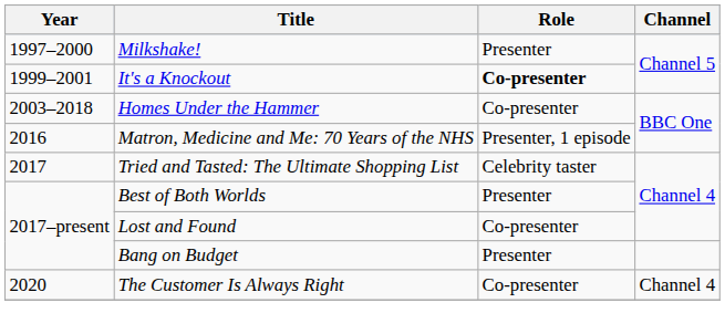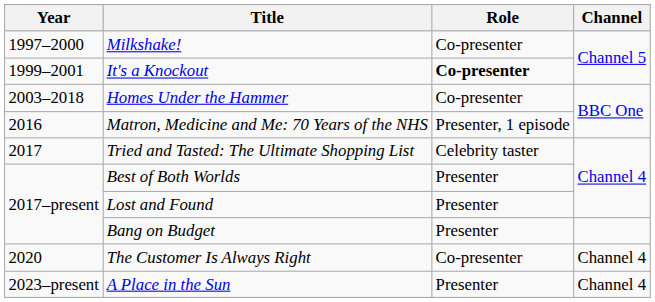 <table class="wikitable">
 <tr style="background:#b0c4de; text-align:center;">
 <th>Year</th>
 <th>Title</th>
 <th>Role</th>
 <th>Channel</th>
 </tr>
 <tr>
 <td>1997–2000</td>
 <td><em><a href='#'>Milkshake!</a></em></td>
-<td>Presenter</td>
+<td>Co-presenter</td>
 <td rowspan=2><a href='#'>Channel 5</a></td>
 </tr>
 <tr>
 <td>1999–2001</td>
 <td><em><a href='#'>It's a Knockout</a></em></td>
 <td><strong>Co-presenter</strong></td>
 </tr>
 <tr>
 <td>2003–2018</td>
 <td><em><a href='#'>Homes Under the Hammer</a></em></td>
 <td>Co-presenter</td>
 <td rowspan=2><a href='#'>BBC One</a></td>
 </tr>
 <tr>
 <td>2016</td>
 <td><em>Matron, Medicine and Me: 70 Years of the NHS</em></td>
 <td>Presenter, 1 episode</td>
 </tr>
 <tr>
 <td>2017</td>
 <td><em>Tried and Tasted: The Ultimate Shopping List</em></td>
 <td>Celebrity taster</td>
 <td rowspan=3><a href='#'>Channel 4</a></td>
 </tr>
 <tr>
 <td rowspan=3>2017–present</td>
 <td><em>Best of Both Worlds</em></td>
 <td>Presenter</td>
 </tr>
 <tr>
 <td><em>Lost and Found</em></td>
-<td>Co-presenter</td>
+<td>Presenter</td>
 </tr>
 <tr>
 <td><em>Bang on Budget</em></td>
 <td>Presenter</td>
 </tr>
 <tr>
 <td>2020</td>
 <td><em>The Customer Is Always Right</em></td>
 <td>Co-presenter</td>
 <td>Channel 4</td>
 </tr>
 <tr>
+<td>2023–present</td>
+<td><em><a href='#'>A Place in the Sun</a></em></td>
+<td>Presenter</td>
+<td>Channel 4</td>
+</tr>
+<tr>
 </tr>
 </table>
